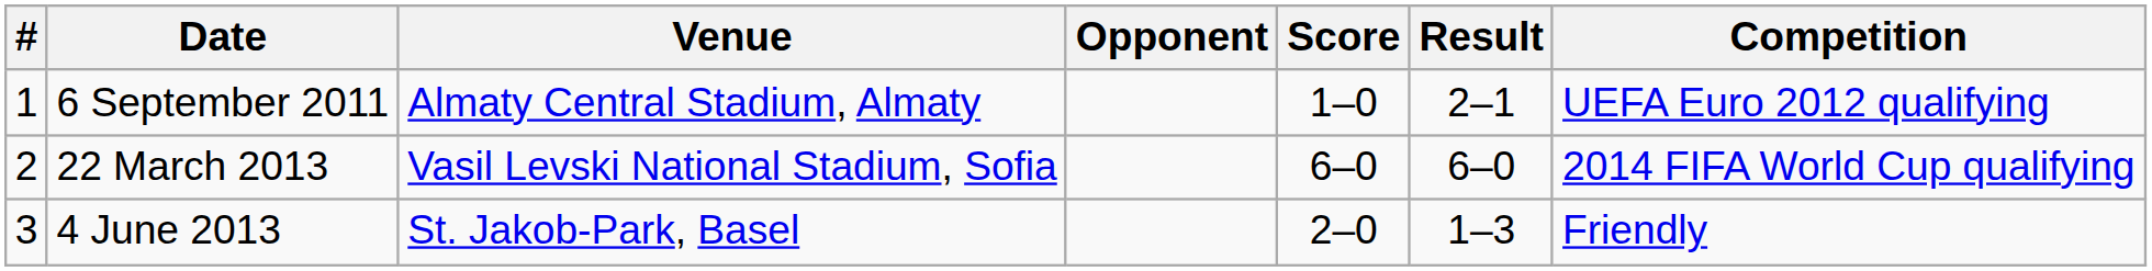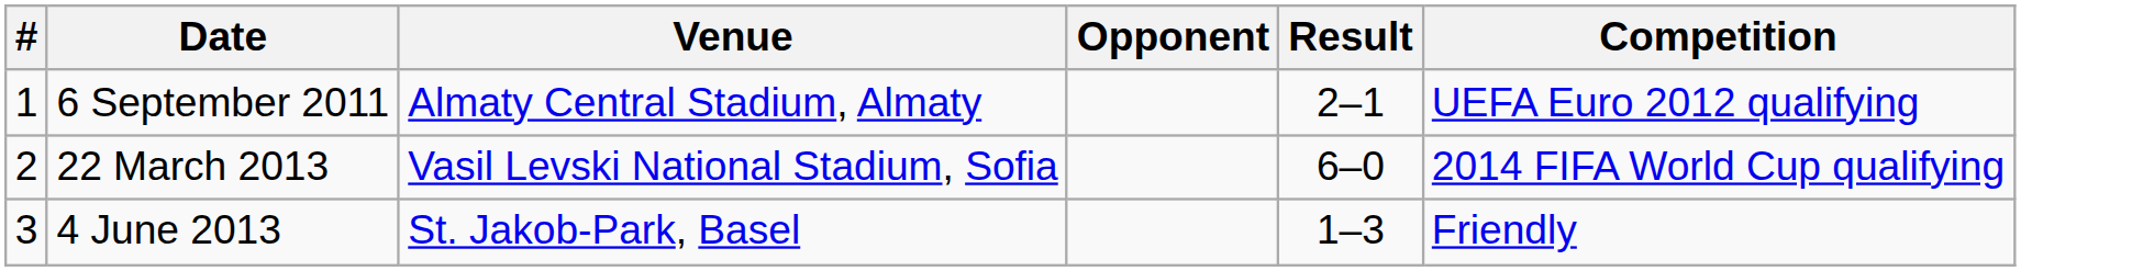 <table class="wikitable">
 <tr>
 <th>#</th>
 <th>Date</th>
 <th>Venue</th>
 <th>Opponent</th>
-<th>Score</th>
 <th>Result</th>
 <th>Competition</th>
 </tr>
 <tr>
 <td>1</td>
 <td>6 September 2011</td>
 <td><a href='#'>Almaty Central Stadium</a>, <a href='#'>Almaty</a></td>
 <td></td>
-<td align=center>1–0</td>
 <td align=center>2–1</td>
 <td><a href='#'>UEFA Euro 2012 qualifying</a></td>
 </tr>
 <tr>
 <td>2</td>
 <td>22 March 2013</td>
 <td><a href='#'>Vasil Levski National Stadium</a>, <a href='#'>Sofia</a></td>
 <td></td>
 <td align=center>6–0</td>
-<td align=center>6–0</td>
 <td><a href='#'>2014 FIFA World Cup qualifying</a></td>
 </tr>
 <tr>
 <td>3</td>
 <td>4 June 2013</td>
 <td><a href='#'>St. Jakob-Park</a>, <a href='#'>Basel</a></td>
 <td></td>
-<td align=center>2–0</td>
 <td align=center>1–3</td>
 <td><a href='#'>Friendly</a></td>
 </tr>
 </table>
